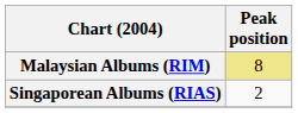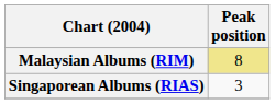 <table class="wikitable plainrowheaders sortable">
 <tr>
 <th>Chart (2004)</th>
 <th>Peak<br>position</th>
 </tr>
 <tr>
 <th scope="row">Malaysian Albums (<a href='#'>RIM</a>)</th>
 <td style="background: khaki; text-align:center;">8</td>
 </tr>
 <tr>
 <th scope="row">Singaporean Albums (<a href='#'>RIAS</a>)</th>
-<td style="text-align:center;">2</td>
+<td style="text-align:center;">3</td>
 </tr>
 <tr>
 </tr>
 </table>
